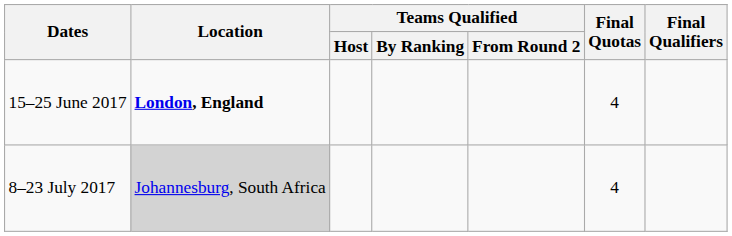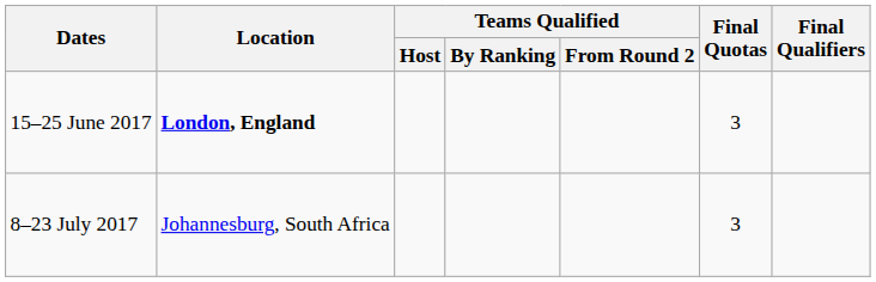 <table class=wikitable>
 <tr>
 <th rowspan=2>Dates</th>
 <th rowspan=2>Location</th>
 <th colspan=3>Teams Qualified</th>
 <th rowspan=2>Final<br>Quotas</th>
 <th rowspan=2>Final<br>Qualifiers</th>
 </tr>
 <tr>
 <th>Host</th>
 <th>By Ranking</th>
 <th>From Round 2</th>
 </tr>
 <tr>
 <td>15–25 June 2017</td>
 <td><strong><a href='#'>London</a>, England</strong></td>
 <td></td>
 <td><br><br><br><br></td>
 <td><br><br><br></td>
-<td align=center>4</td>
+<td align=center>3</td>
 <td><br><br></td>
 </tr>
 <tr>
 <td>8–23 July 2017</td>
-<td style="background: lightgrey;"><a href='#'>Johannesburg</a>, South Africa</td>
+<td><a href='#'>Johannesburg</a>, South Africa</td>
 <td></td>
 <td><br><br><br><br></td>
 <td><br><br><br></td>
-<td align=center>4</td>
+<td align=center>3</td>
 <td><br><br><br></td>
 </tr>
 </table>
